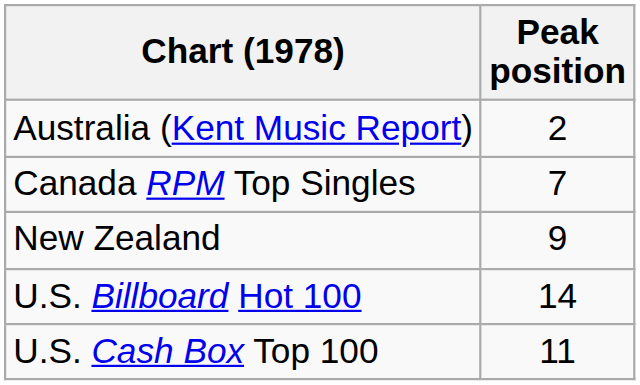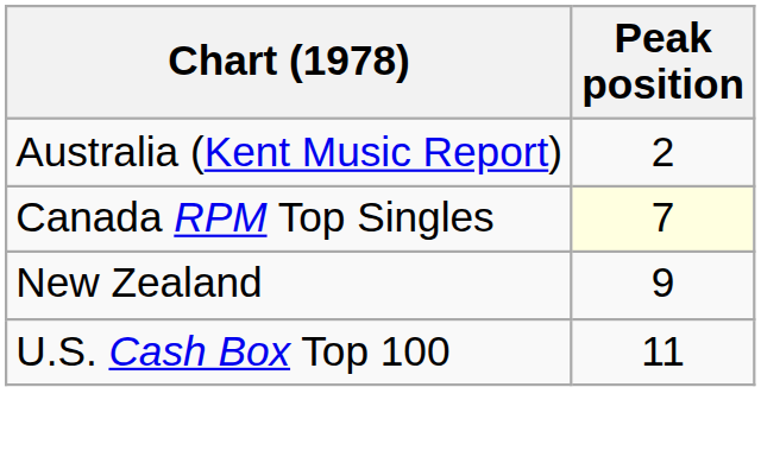 <table class="wikitable sortable">
 <tr>
 <th>Chart (1978)</th>
 <th>Peak<br>position</th>
 </tr>
 <tr>
 <td>Australia (<a href='#'>Kent Music Report</a>)</td>
 <td align="center">2</td>
 </tr>
 <tr>
 <td>Canada <a href='#'><em>RPM</em></a> Top Singles</td>
-<td style="text-align:center;">7</td>
+<td style="background: lightyellow; text-align:center;">7</td>
 </tr>
 <tr>
 <td>New Zealand</td>
 <td style="text-align:center;">9</td>
 </tr>
 <tr>
-<td>U.S. <em><a href='#'>Billboard</a></em> <a href='#'>Hot 100</a></td>
-<td style="text-align:center;">14</td>
-</tr>
-<tr>
 <td>U.S. <em><a href='#'>Cash Box</a></em> Top 100</td>
 <td style="text-align:center;">11</td>
 </tr>
 </table>
